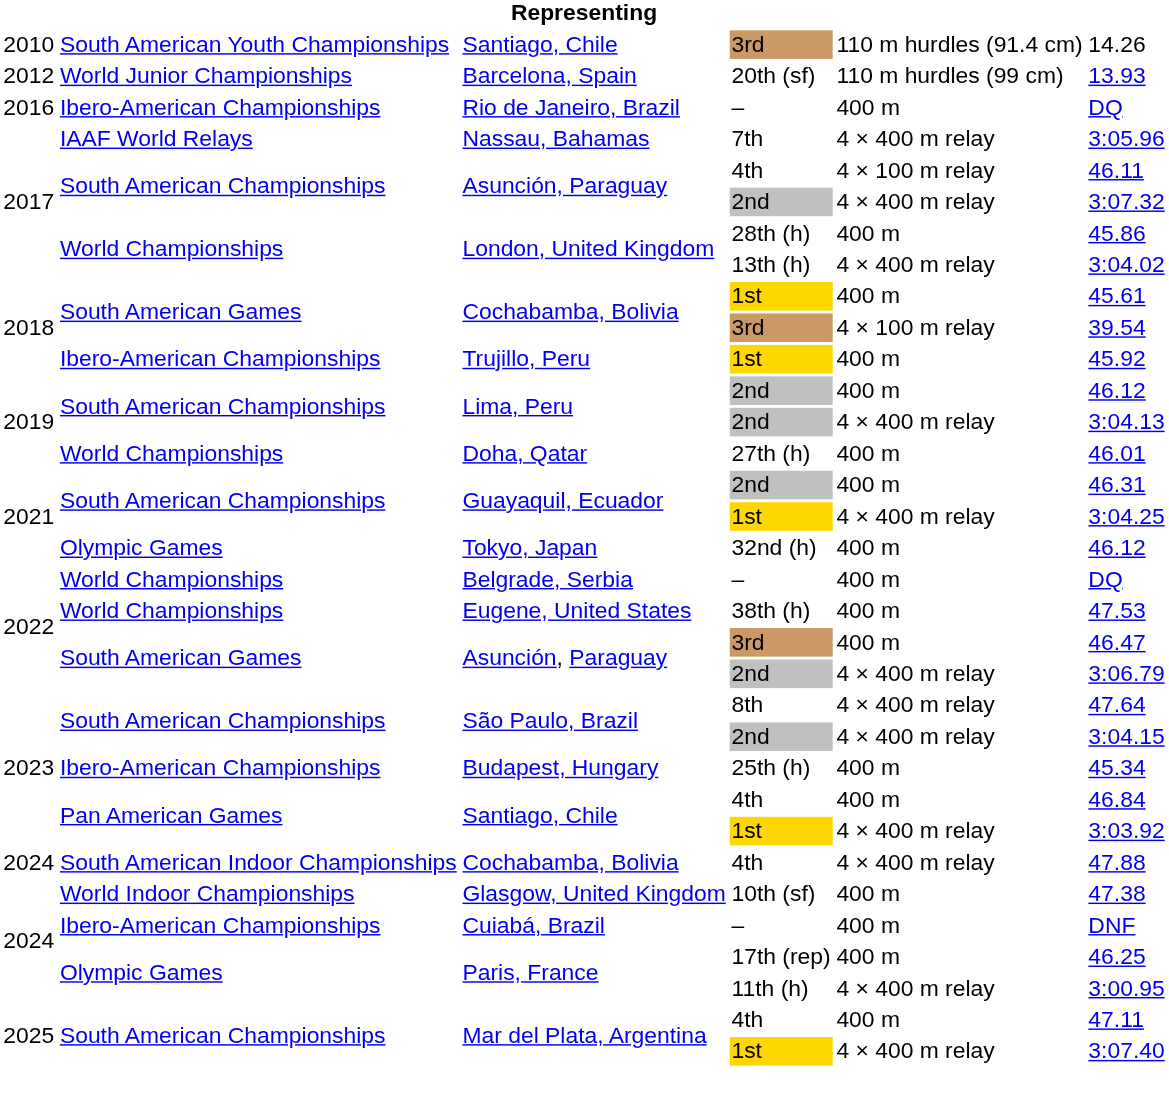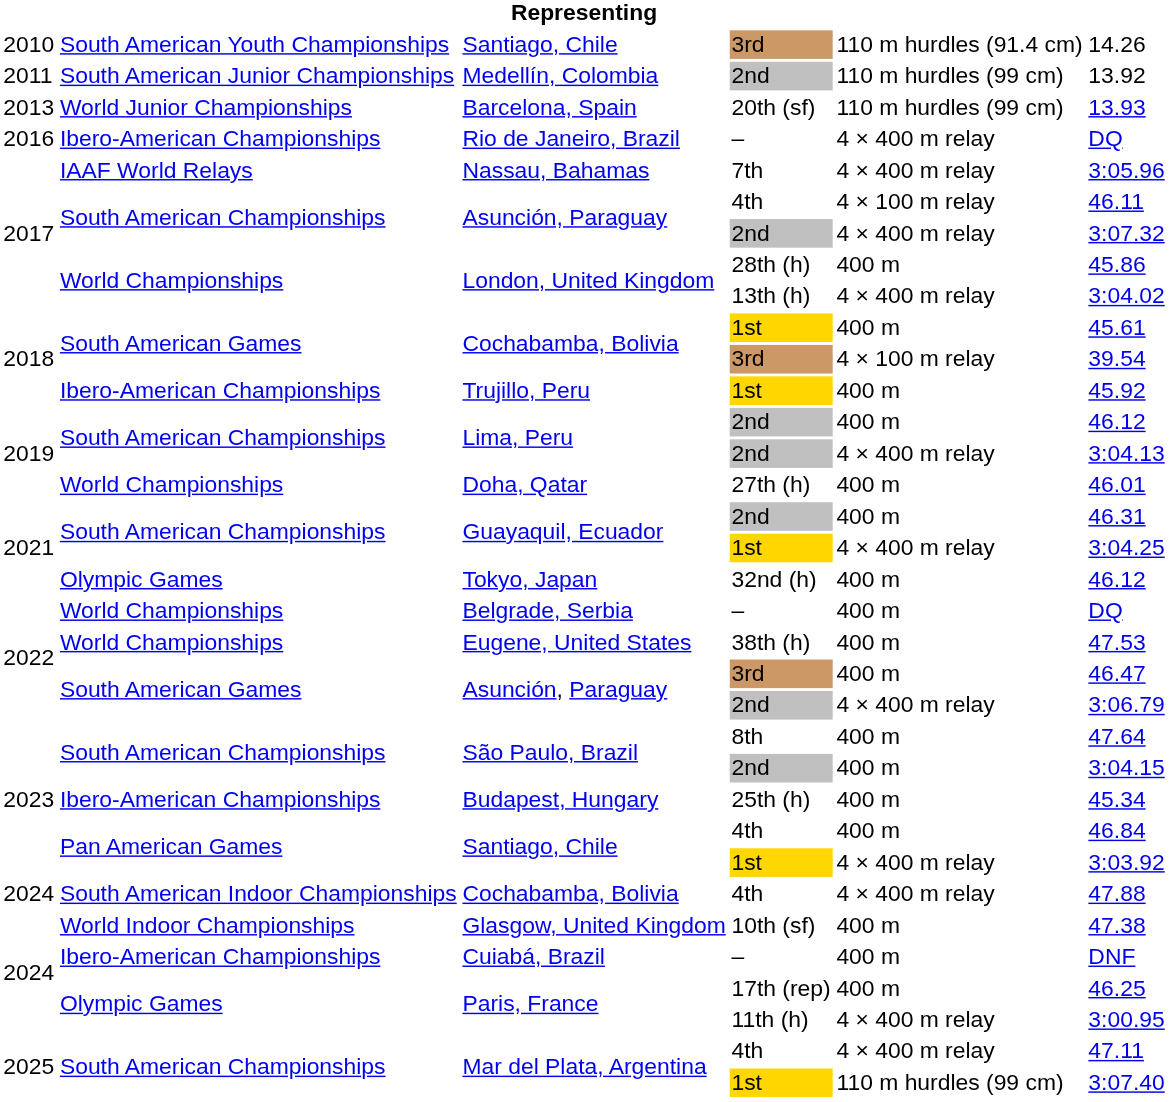 <table>
 <tr>
 <th colspan="6">Representing </th>
 </tr>
 <tr>
 <td>2010</td>
 <td><a href='#'>South American Youth Championships</a></td>
 <td><a href='#'>Santiago, Chile</a></td>
 <td bgcolor=cc9966>3rd</td>
 <td>110 m hurdles (91.4 cm)</td>
 <td>14.26</td>
 </tr>
 <tr>
-<td>2012</td>
+<td>2011</td>
+<td><a href='#'>South American Junior Championships</a></td>
+<td><a href='#'>Medellín, Colombia</a></td>
+<td bgcolor=silver>2nd</td>
+<td>110 m hurdles (99 cm)</td>
+<td>13.92</td>
+</tr>
+<tr>
+<td>2013</td>
 <td><a href='#'>World Junior Championships</a></td>
 <td><a href='#'>Barcelona, Spain</a></td>
 <td>20th (sf)</td>
 <td>110 m hurdles (99 cm)</td>
 <td><a href='#'>13.93</a></td>
 </tr>
 <tr>
 <td>2016</td>
 <td><a href='#'>Ibero-American Championships</a></td>
 <td><a href='#'>Rio de Janeiro, Brazil</a></td>
 <td>–</td>
-<td>400 m</td>
+<td>4 × 400 m relay</td>
 <td><a href='#'>DQ</a></td>
 </tr>
 <tr>
 <td rowspan=5>2017</td>
 <td><a href='#'>IAAF World Relays</a></td>
 <td><a href='#'>Nassau, Bahamas</a></td>
 <td>7th</td>
 <td>4 × 400 m relay</td>
 <td><a href='#'>3:05.96</a></td>
 </tr>
 <tr>
 <td rowspan=2><a href='#'>South American Championships</a></td>
 <td rowspan=2><a href='#'>Asunción, Paraguay</a></td>
 <td>4th</td>
 <td>4 × 100 m relay</td>
 <td><a href='#'>46.11</a></td>
 </tr>
 <tr>
 <td bgcolor=silver>2nd</td>
 <td>4 × 400 m relay</td>
 <td><a href='#'>3:07.32</a></td>
 </tr>
 <tr>
 <td rowspan=2><a href='#'>World Championships</a></td>
 <td rowspan=2><a href='#'>London, United Kingdom</a></td>
 <td>28th (h)</td>
 <td>400 m</td>
 <td><a href='#'>45.86</a></td>
 </tr>
 <tr>
 <td>13th (h)</td>
 <td>4 × 400 m relay</td>
 <td><a href='#'>3:04.02</a></td>
 </tr>
 <tr>
 <td rowspan=3>2018</td>
 <td rowspan=2><a href='#'>South American Games</a></td>
 <td rowspan=2><a href='#'>Cochabamba, Bolivia</a></td>
 <td bgcolor=gold>1st</td>
 <td>400 m</td>
 <td><a href='#'>45.61</a></td>
 </tr>
 <tr>
 <td bgcolor=cc9966>3rd</td>
 <td>4 × 100 m relay</td>
 <td><a href='#'>39.54</a></td>
 </tr>
 <tr>
 <td><a href='#'>Ibero-American Championships</a></td>
 <td><a href='#'>Trujillo, Peru</a></td>
 <td bgcolor=gold>1st</td>
 <td>400 m</td>
 <td><a href='#'>45.92</a></td>
 </tr>
 <tr>
 <td rowspan=3>2019</td>
 <td rowspan=2><a href='#'>South American Championships</a></td>
 <td rowspan=2><a href='#'>Lima, Peru</a></td>
 <td bgcolor=silver>2nd</td>
 <td>400 m</td>
 <td><a href='#'>46.12</a></td>
 </tr>
 <tr>
 <td bgcolor=silver>2nd</td>
 <td>4 × 400 m relay</td>
 <td><a href='#'>3:04.13</a></td>
 </tr>
 <tr>
 <td><a href='#'>World Championships</a></td>
 <td><a href='#'>Doha, Qatar</a></td>
 <td>27th (h)</td>
 <td>400 m</td>
 <td><a href='#'>46.01</a></td>
 </tr>
 <tr>
 <td rowspan=3>2021</td>
 <td rowspan=2><a href='#'>South American Championships</a></td>
 <td rowspan=2><a href='#'>Guayaquil, Ecuador</a></td>
 <td bgcolor=silver>2nd</td>
 <td>400 m</td>
 <td><a href='#'>46.31</a></td>
 </tr>
 <tr>
 <td bgcolor=gold>1st</td>
 <td>4 × 400 m relay</td>
 <td><a href='#'>3:04.25</a></td>
 </tr>
 <tr>
 <td><a href='#'>Olympic Games</a></td>
 <td><a href='#'>Tokyo, Japan</a></td>
 <td>32nd (h)</td>
 <td>400 m</td>
 <td><a href='#'>46.12</a></td>
 </tr>
 <tr>
 <td rowspan=4>2022</td>
 <td><a href='#'>World Championships</a></td>
 <td><a href='#'>Belgrade, Serbia</a></td>
 <td>–</td>
 <td>400 m</td>
 <td><a href='#'>DQ</a></td>
 </tr>
 <tr>
 <td><a href='#'>World Championships</a></td>
 <td><a href='#'>Eugene, United States</a></td>
 <td>38th (h)</td>
 <td>400 m</td>
 <td><a href='#'>47.53</a></td>
 </tr>
 <tr>
 <td rowspan=2><a href='#'>South American Games</a></td>
 <td rowspan=2><a href='#'>Asunción</a>, <a href='#'>Paraguay</a></td>
 <td bgcolor=cc9966>3rd</td>
 <td>400 m</td>
 <td><a href='#'>46.47</a></td>
 </tr>
 <tr>
 <td bgcolor=silver>2nd</td>
 <td>4 × 400 m relay</td>
 <td><a href='#'>3:06.79</a></td>
 </tr>
 <tr>
 <td rowspan=5>2023</td>
 <td rowspan=2><a href='#'>South American Championships</a></td>
 <td rowspan=2><a href='#'>São Paulo, Brazil</a></td>
 <td>8th</td>
-<td>4 × 400 m relay</td>
+<td>400 m</td>
 <td><a href='#'>47.64</a></td>
 </tr>
 <tr>
 <td bgcolor=silver>2nd</td>
-<td>4 × 400 m relay</td>
+<td>400 m</td>
 <td><a href='#'>3:04.15</a></td>
 </tr>
 <tr>
 <td><a href='#'>Ibero-American Championships</a></td>
 <td><a href='#'>Budapest, Hungary</a></td>
 <td>25th (h)</td>
 <td>400 m</td>
 <td><a href='#'>45.34</a></td>
 </tr>
 <tr>
 <td rowspan=2><a href='#'>Pan American Games</a></td>
 <td rowspan=2><a href='#'>Santiago, Chile</a></td>
 <td>4th</td>
 <td>400 m</td>
 <td><a href='#'>46.84</a></td>
 </tr>
 <tr>
 <td bgcolor=gold>1st</td>
 <td>4 × 400 m relay</td>
 <td><a href='#'>3:03.92</a></td>
 </tr>
 <tr>
 <td>2024</td>
 <td><a href='#'>South American Indoor Championships</a></td>
 <td><a href='#'>Cochabamba, Bolivia</a></td>
 <td>4th</td>
 <td>4 × 400 m relay</td>
 <td><a href='#'>47.88</a></td>
 </tr>
 <tr>
 <td rowspan=4>2024</td>
 <td><a href='#'>World Indoor Championships</a></td>
 <td><a href='#'>Glasgow, United Kingdom</a></td>
 <td>10th (sf)</td>
 <td>400 m</td>
 <td><a href='#'>47.38</a></td>
 </tr>
 <tr>
 <td><a href='#'>Ibero-American Championships</a></td>
 <td><a href='#'>Cuiabá, Brazil</a></td>
 <td>–</td>
 <td>400 m</td>
 <td><a href='#'>DNF</a></td>
 </tr>
 <tr>
 <td rowspan=2><a href='#'>Olympic Games</a></td>
 <td rowspan=2><a href='#'>Paris, France</a></td>
 <td>17th (rep)</td>
 <td>400 m</td>
 <td><a href='#'>46.25</a></td>
 </tr>
 <tr>
 <td>11th (h)</td>
 <td>4 × 400 m relay</td>
 <td><a href='#'>3:00.95</a></td>
 </tr>
 <tr>
 <td rowspan=2>2025</td>
 <td rowspan=2><a href='#'>South American Championships</a></td>
 <td rowspan=2><a href='#'>Mar del Plata, Argentina</a></td>
 <td>4th</td>
-<td>400 m</td>
+<td>4 × 400 m relay</td>
 <td><a href='#'>47.11</a></td>
 </tr>
 <tr>
 <td bgcolor=gold>1st</td>
-<td>4 × 400 m relay</td>
+<td>110 m hurdles (99 cm)</td>
 <td><a href='#'>3:07.40</a></td>
 </tr>
 </table>
